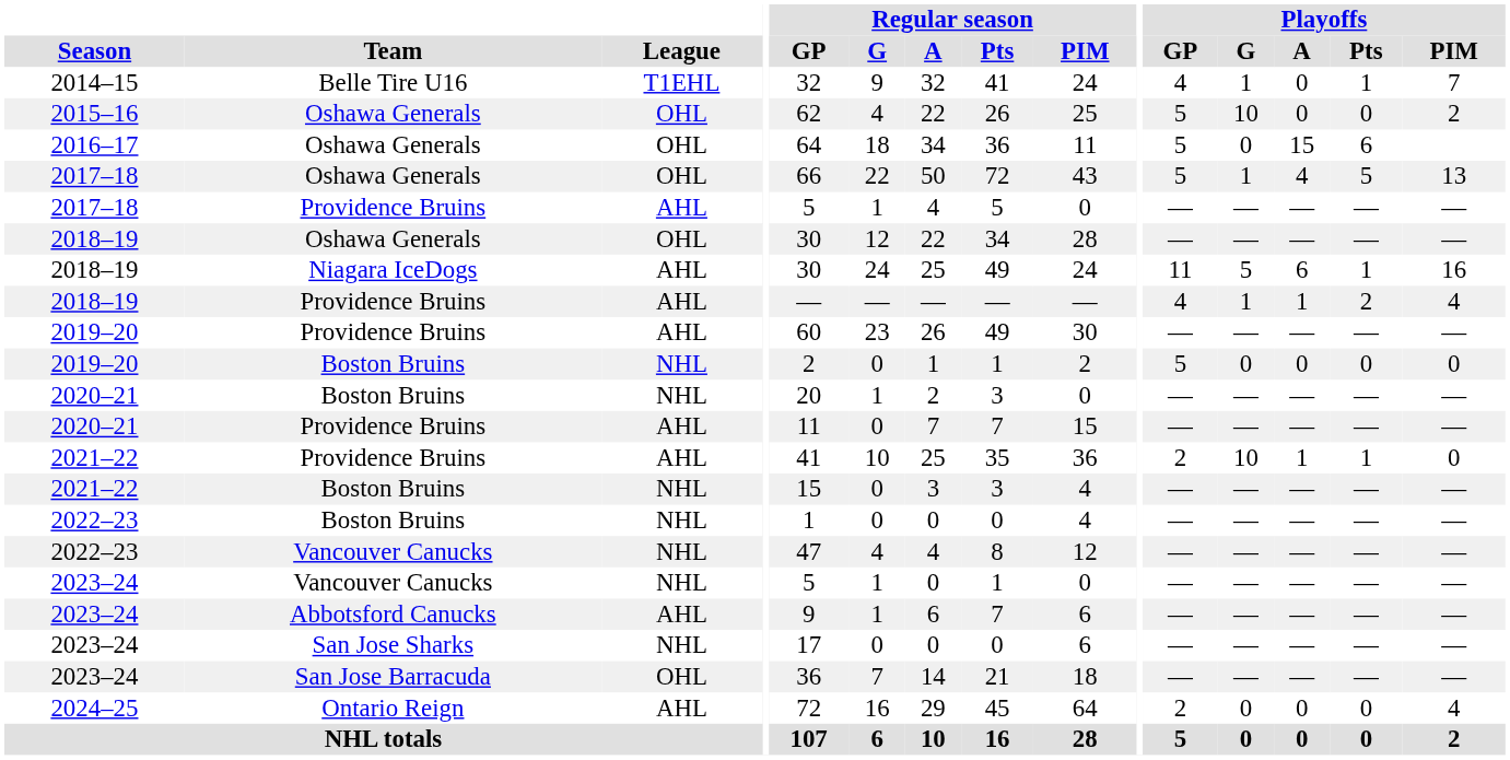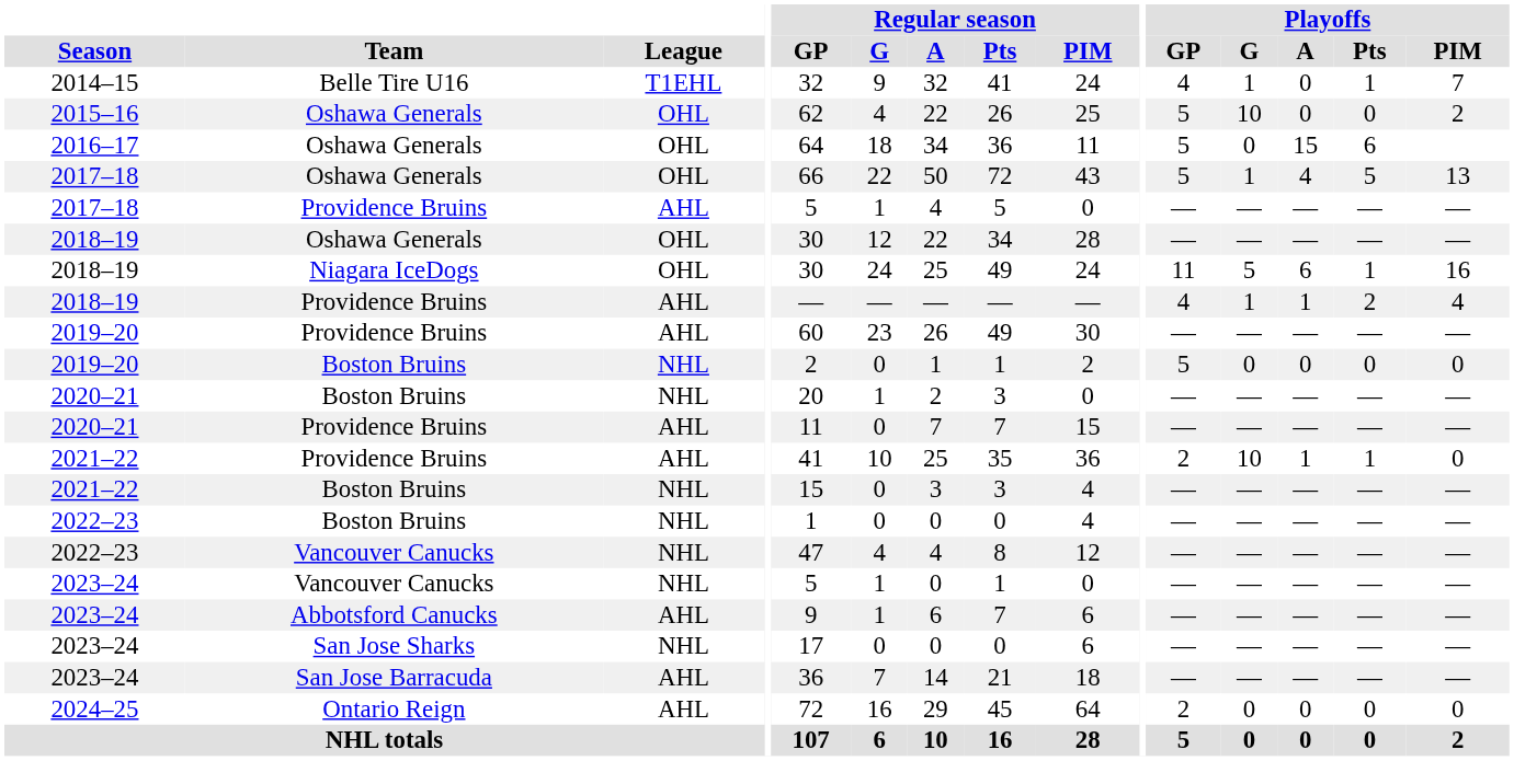 <table border="0" cellpadding="1" cellspacing="0" style="text-align:center; width:60em">
 <tr bgcolor="#e0e0e0">
 <th colspan="3" bgcolor="#ffffff"></th>
 <th rowspan="100" bgcolor="#ffffff"></th>
 <th colspan="5"><a href='#'>Regular season</a></th>
 <th rowspan="100" bgcolor="#ffffff"></th>
 <th colspan="5"><a href='#'>Playoffs</a></th>
 </tr>
 <tr bgcolor="#e0e0e0">
 <th><a href='#'>Season</a></th>
 <th>Team</th>
 <th>League</th>
 <th>GP</th>
 <th><a href='#'>G</a></th>
 <th><a href='#'>A</a></th>
 <th><a href='#'>Pts</a></th>
 <th><a href='#'>PIM</a></th>
 <th>GP</th>
 <th>G</th>
 <th>A</th>
 <th>Pts</th>
 <th>PIM</th>
 </tr>
 <tr>
 <td>2014–15</td>
 <td>Belle Tire U16</td>
 <td><a href='#'>T1EHL</a></td>
 <td>32</td>
 <td>9</td>
 <td>32</td>
 <td>41</td>
 <td>24</td>
 <td>4</td>
 <td>1</td>
 <td>0</td>
 <td>1</td>
 <td>7</td>
 </tr>
 <tr bgcolor="#f0f0f0">
 <td><a href='#'>2015–16</a></td>
 <td><a href='#'>Oshawa Generals</a></td>
 <td><a href='#'>OHL</a></td>
 <td>62</td>
 <td>4</td>
 <td>22</td>
 <td>26</td>
 <td>25</td>
 <td>5</td>
 <td>10</td>
 <td>0</td>
 <td>0</td>
 <td>2</td>
 </tr>
 <tr>
 <td><a href='#'>2016–17</a></td>
 <td>Oshawa Generals</td>
 <td>OHL</td>
 <td>64</td>
 <td>18</td>
 <td>34</td>
 <td 52>36</td>
 <td>11</td>
 <td>5</td>
 <td>0</td>
 <td>15</td>
 <td>6</td>
 </tr>
 <tr bgcolor="#f0f0f0">
 <td><a href='#'>2017–18</a></td>
 <td>Oshawa Generals</td>
 <td>OHL</td>
 <td>66</td>
 <td>22</td>
 <td>50</td>
 <td>72</td>
 <td>43</td>
 <td>5</td>
 <td>1</td>
 <td>4</td>
 <td>5</td>
 <td>13</td>
 </tr>
 <tr>
 <td><a href='#'>2017–18</a></td>
 <td><a href='#'>Providence Bruins</a></td>
 <td><a href='#'>AHL</a></td>
 <td>5</td>
 <td>1</td>
 <td>4</td>
 <td>5</td>
 <td>0</td>
 <td>—</td>
 <td>—</td>
 <td>—</td>
 <td>—</td>
 <td>—</td>
 </tr>
 <tr bgcolor="#f0f0f0">
 <td><a href='#'>2018–19</a></td>
 <td>Oshawa Generals</td>
 <td>OHL</td>
 <td>30</td>
 <td>12</td>
 <td>22</td>
 <td>34</td>
 <td>28</td>
 <td>—</td>
 <td>—</td>
 <td>—</td>
 <td>—</td>
 <td>—</td>
 </tr>
 <tr>
 <td>2018–19</td>
 <td><a href='#'>Niagara IceDogs</a></td>
-<td>AHL</td>
+<td>OHL</td>
 <td>30</td>
 <td>24</td>
 <td>25</td>
 <td>49</td>
 <td>24</td>
 <td>11</td>
 <td>5</td>
 <td>6</td>
 <td>1</td>
 <td>16</td>
 </tr>
 <tr bgcolor="#f0f0f0">
 <td><a href='#'>2018–19</a></td>
 <td>Providence Bruins</td>
 <td>AHL</td>
 <td>—</td>
 <td>—</td>
 <td>—</td>
 <td>—</td>
 <td>—</td>
 <td>4</td>
 <td>1</td>
 <td>1</td>
 <td>2</td>
 <td>4</td>
 </tr>
 <tr>
 <td><a href='#'>2019–20</a></td>
 <td>Providence Bruins</td>
 <td>AHL</td>
 <td>60</td>
 <td>23</td>
 <td>26</td>
 <td>49</td>
 <td>30</td>
 <td>—</td>
 <td>—</td>
 <td>—</td>
 <td>—</td>
 <td>—</td>
 </tr>
 <tr bgcolor="#f0f0f0">
 <td><a href='#'>2019–20</a></td>
 <td><a href='#'>Boston Bruins</a></td>
 <td><a href='#'>NHL</a></td>
 <td>2</td>
 <td>0</td>
 <td>1</td>
 <td>1</td>
 <td>2</td>
 <td>5</td>
 <td>0</td>
 <td>0</td>
 <td>0</td>
 <td>0</td>
 </tr>
 <tr>
 <td><a href='#'>2020–21</a></td>
 <td>Boston Bruins</td>
 <td>NHL</td>
 <td>20</td>
 <td>1</td>
 <td>2</td>
 <td>3</td>
 <td>0</td>
 <td>—</td>
 <td>—</td>
 <td>—</td>
 <td>—</td>
 <td>—</td>
 </tr>
 <tr bgcolor="#f0f0f0">
 <td><a href='#'>2020–21</a></td>
 <td>Providence Bruins</td>
 <td>AHL</td>
 <td>11</td>
 <td>0</td>
 <td>7</td>
 <td>7</td>
 <td>15</td>
 <td>—</td>
 <td>—</td>
 <td>—</td>
 <td>—</td>
 <td>—</td>
 </tr>
 <tr>
 <td><a href='#'>2021–22</a></td>
 <td>Providence Bruins</td>
 <td>AHL</td>
 <td>41</td>
 <td>10</td>
 <td>25</td>
 <td>35</td>
 <td>36</td>
 <td>2</td>
 <td>10</td>
 <td>1</td>
 <td>1</td>
 <td>0</td>
 </tr>
 <tr bgcolor="#f0f0f0">
 <td><a href='#'>2021–22</a></td>
 <td>Boston Bruins</td>
 <td>NHL</td>
 <td>15</td>
 <td>0</td>
 <td>3</td>
 <td>3</td>
 <td>4</td>
 <td>—</td>
 <td>—</td>
 <td>—</td>
 <td>—</td>
 <td>—</td>
 </tr>
 <tr>
 <td><a href='#'>2022–23</a></td>
 <td>Boston Bruins</td>
 <td>NHL</td>
 <td>1</td>
 <td>0</td>
 <td>0</td>
 <td>0</td>
 <td>4</td>
 <td>—</td>
 <td>—</td>
 <td>—</td>
 <td>—</td>
 <td>—</td>
 </tr>
 <tr bgcolor="#f0f0f0">
 <td>2022–23</td>
 <td><a href='#'>Vancouver Canucks</a></td>
 <td>NHL</td>
 <td>47</td>
 <td>4</td>
 <td>4</td>
 <td>8</td>
 <td>12</td>
 <td>—</td>
 <td>—</td>
 <td>—</td>
 <td>—</td>
 <td>—</td>
 </tr>
 <tr>
 <td><a href='#'>2023–24</a></td>
 <td>Vancouver Canucks</td>
 <td>NHL</td>
 <td>5</td>
 <td>1</td>
 <td>0</td>
 <td>1</td>
 <td>0</td>
 <td>—</td>
 <td>—</td>
 <td>—</td>
 <td>—</td>
 <td>—</td>
 </tr>
 <tr bgcolor="#f0f0f0">
 <td><a href='#'>2023–24</a></td>
 <td><a href='#'>Abbotsford Canucks</a></td>
 <td>AHL</td>
 <td>9</td>
 <td>1</td>
 <td>6</td>
 <td>7</td>
 <td>6</td>
 <td>—</td>
 <td>—</td>
 <td>—</td>
 <td>—</td>
 <td>—</td>
 </tr>
 <tr>
 <td>2023–24</td>
 <td><a href='#'>San Jose Sharks</a></td>
 <td>NHL</td>
 <td>17</td>
 <td>0</td>
 <td>0</td>
 <td>0</td>
 <td>6</td>
 <td>—</td>
 <td>—</td>
 <td>—</td>
 <td>—</td>
 <td>—</td>
 </tr>
 <tr bgcolor="#f0f0f0">
 <td>2023–24</td>
 <td><a href='#'>San Jose Barracuda</a></td>
-<td>OHL</td>
+<td>AHL</td>
 <td>36</td>
 <td>7</td>
 <td>14</td>
 <td>21</td>
 <td>18</td>
 <td>—</td>
 <td>—</td>
 <td>—</td>
 <td>—</td>
 <td>—</td>
 </tr>
 <tr>
 <td><a href='#'>2024–25</a></td>
 <td><a href='#'>Ontario Reign</a></td>
 <td>AHL</td>
 <td>72</td>
 <td>16</td>
 <td>29</td>
 <td>45</td>
 <td>64</td>
 <td>2</td>
 <td>0</td>
 <td>0</td>
 <td>0</td>
-<td>4</td>
+<td>0</td>
 </tr>
 <tr bgcolor="#e0e0e0">
 <th colspan="3">NHL totals</th>
 <th>107</th>
 <th>6</th>
 <th>10</th>
 <th>16</th>
 <th>28</th>
 <th>5</th>
 <th>0</th>
 <th>0</th>
 <th>0</th>
 <th>2</th>
 </tr>
 </table>
